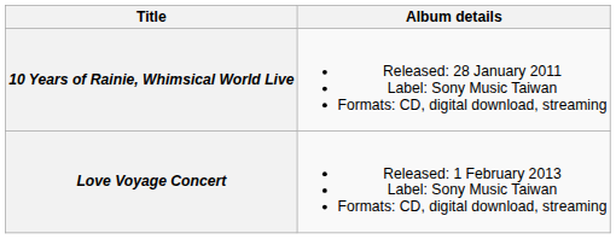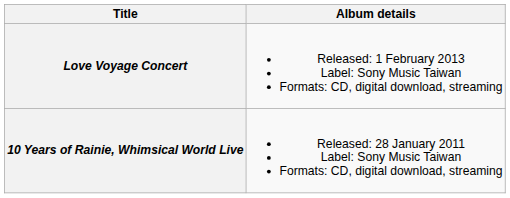 <table class="wikitable plainrowheaders" style="text-align:center;">
 <tr>
 <th rowspan="1">Title</th>
 <th rowspan="1">Album details</th>
 </tr>
 <tr>
+<th scope="row"><em>Love Voyage Concert</em></th>
+<td><br><ul><li>Released: 1 February 2013</li><li>Label: Sony Music Taiwan</li><li>Formats: CD, digital download, streaming</li></ul></td>
+</tr>
+<tr>
 <th scope="row"><em>10 Years of Rainie, Whimsical World Live</em></th>
 <td><br><ul><li>Released: 28 January 2011</li><li>Label: Sony Music Taiwan</li><li>Formats: CD, digital download, streaming</li></ul></td>
 </tr>
-<tr>
-<th scope="row"><em>Love Voyage Concert</em></th>
-<td><br><ul><li>Released: 1 February 2013</li><li>Label: Sony Music Taiwan</li><li>Formats: CD, digital download, streaming</li></ul></td>
-</tr>
 </table>
